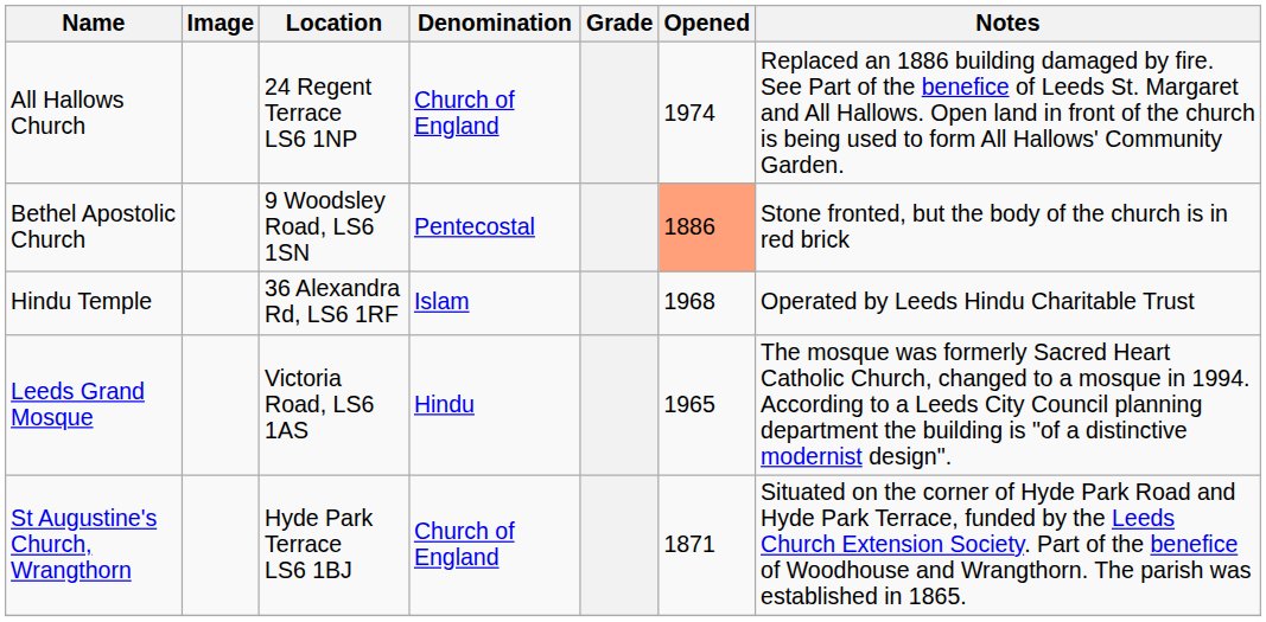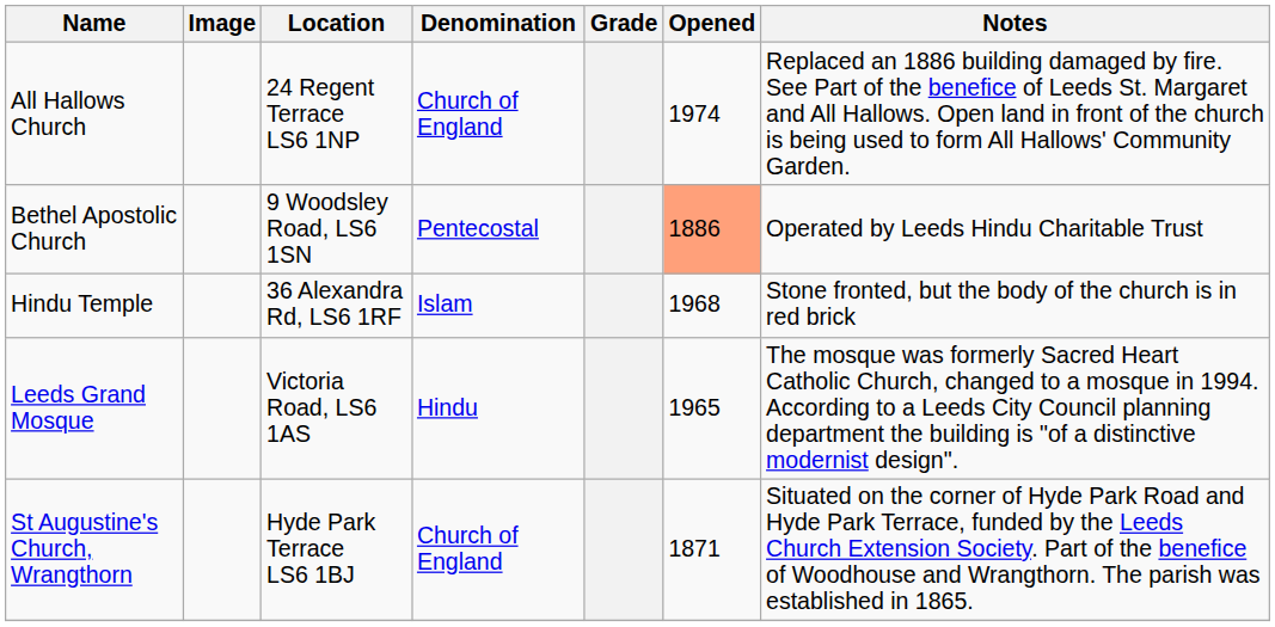 <table class="wikitable sortable">
 <tr>
 <th>Name</th>
 <th class="unsortable">Image</th>
 <th>Location</th>
 <th>Denomination</th>
 <th>Grade</th>
 <th>Opened</th>
 <th class="unsortable">Notes</th>
 </tr>
 <tr>
 <td>All Hallows Church </td>
 <td></td>
 <td>24 Regent Terrace<br>LS6 1NP</td>
 <td><a href='#'>Church of England</a></td>
 <th></th>
 <td>1974</td>
 <td>Replaced an 1886 building damaged by fire. See  Part of the <a href='#'>benefice</a> of Leeds St. Margaret and All Hallows. Open land in front of the church is being used to form All Hallows' Community Garden.</td>
 </tr>
 <tr>
 <td>Bethel Apostolic Church </td>
 <td></td>
 <td>9 Woodsley Road, LS6 1SN</td>
 <td><a href='#'>Pentecostal</a></td>
 <th></th>
 <td style="background: lightsalmon;">1886</td>
-<td>Stone fronted, but the body of the church is in red brick</td>
+<td>Operated by Leeds Hindu Charitable Trust</td>
 </tr>
 <tr>
 <td>Hindu Temple </td>
 <td></td>
 <td>36 Alexandra Rd, LS6 1RF</td>
 <td><a href='#'>Islam</a></td>
 <th></th>
 <td>1968</td>
-<td>Operated by Leeds Hindu Charitable Trust</td>
+<td>Stone fronted, but the body of the church is in red brick</td>
 </tr>
 <tr>
 <td><a href='#'>Leeds Grand Mosque</a></td>
 <td></td>
 <td>Victoria Road, LS6 1AS</td>
 <td><a href='#'>Hindu</a></td>
 <th></th>
 <td>1965</td>
 <td>The mosque was formerly Sacred Heart Catholic Church, changed to a mosque in 1994. According to a Leeds City Council planning department the building is "of a distinctive <a href='#'>modernist</a> design".</td>
 </tr>
 <tr>
 <td><a href='#'>St Augustine's Church, Wrangthorn</a></td>
 <td></td>
 <td>Hyde Park Terrace<br>LS6 1BJ</td>
 <td><a href='#'>Church of England</a></td>
 <th></th>
 <td>1871</td>
 <td>Situated on the corner of Hyde Park Road and Hyde Park Terrace, funded by the <a href='#'>Leeds Church Extension Society</a>. Part of the <a href='#'>benefice</a> of Woodhouse and Wrangthorn. The parish was established in 1865.</td>
 </tr>
 <tr>
 </tr>
 </table>
